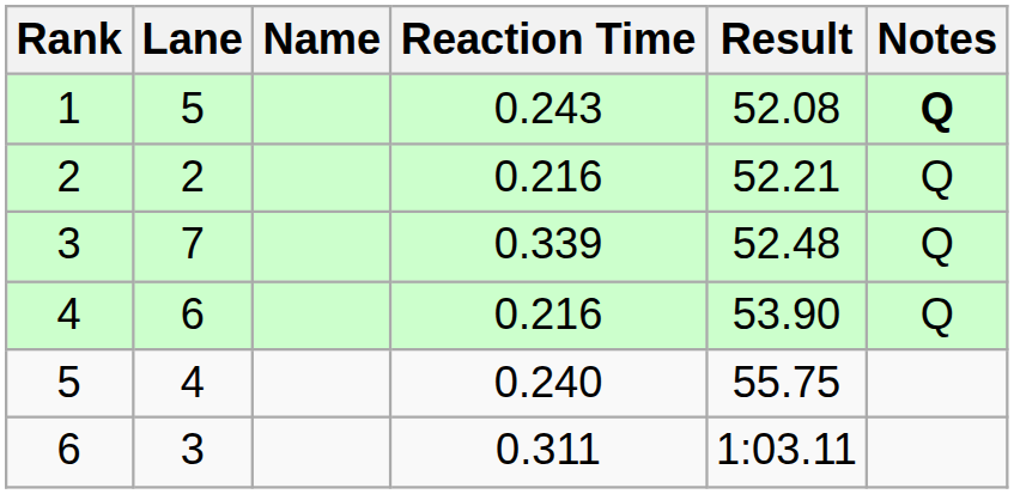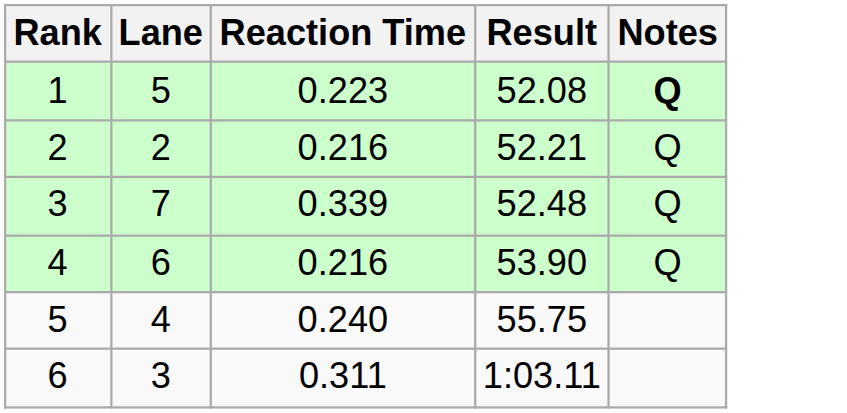 <table class="wikitable" style="text-align:center">
 <tr>
 <th>Rank</th>
 <th>Lane</th>
-<th>Name</th>
 <th>Reaction Time</th>
 <th>Result</th>
 <th>Notes</th>
 </tr>
 <tr bgcolor=ccffcc>
 <td>1</td>
 <td>5</td>
-<td align="left"></td>
-<td>0.243</td>
+<td>0.223</td>
 <td>52.08</td>
 <td><strong>Q</strong></td>
 </tr>
 <tr bgcolor=ccffcc>
 <td>2</td>
 <td>2</td>
-<td align="left"></td>
 <td>0.216</td>
 <td>52.21</td>
 <td>Q</td>
 </tr>
 <tr bgcolor=ccffcc>
 <td>3</td>
 <td>7</td>
-<td align="left"></td>
 <td>0.339</td>
 <td>52.48</td>
 <td>Q</td>
 </tr>
 <tr bgcolor=ccffcc>
 <td>4</td>
 <td>6</td>
-<td align="left"></td>
 <td>0.216</td>
 <td>53.90</td>
 <td>Q</td>
 </tr>
 <tr>
 <td>5</td>
 <td>4</td>
-<td align="left"></td>
 <td>0.240</td>
 <td>55.75</td>
 <td></td>
 </tr>
 <tr>
 <td>6</td>
 <td>3</td>
-<td align="left"></td>
 <td>0.311</td>
 <td>1:03.11</td>
 <td></td>
 </tr>
 </table>
